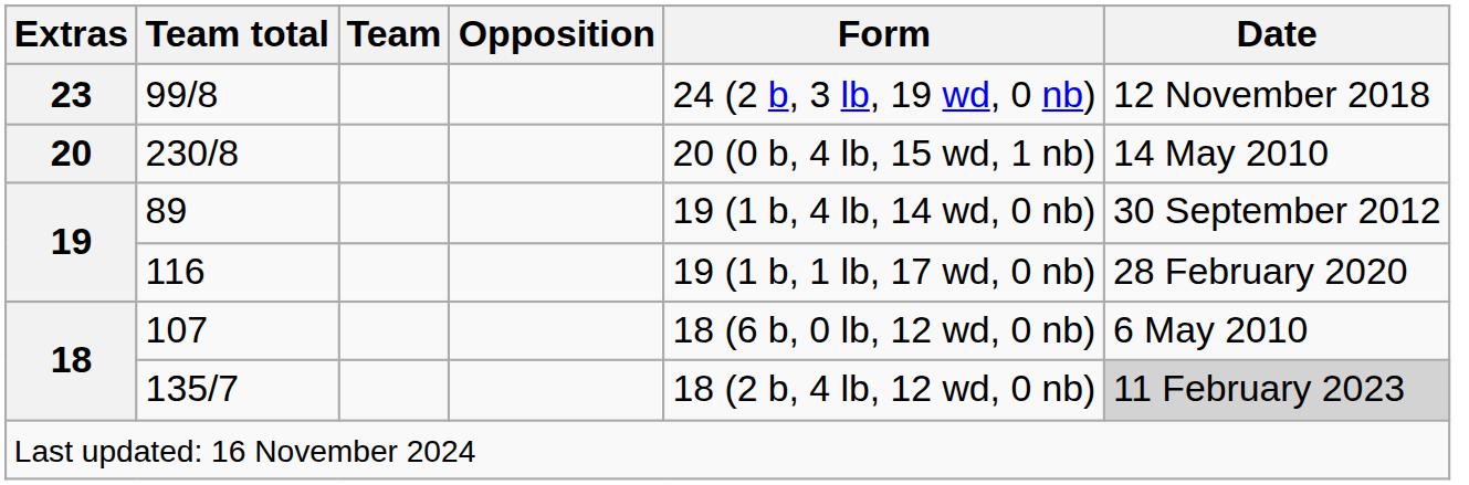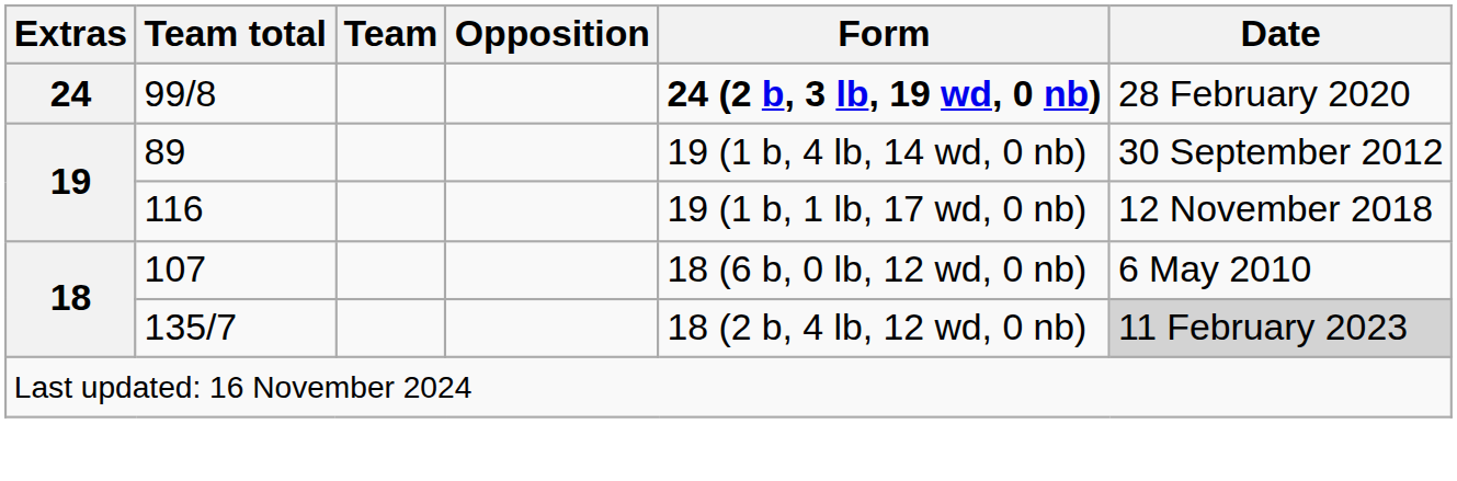 <table class="wikitable">
 <tr>
 <th>Extras</th>
 <th>Team total</th>
 <th>Team</th>
 <th>Opposition</th>
 <th>Form</th>
 <th>Date</th>
 </tr>
 <tr>
-<th>23</th>
+<th>24</th>
 <td>99/8</td>
 <td></td>
 <td></td>
-<td>24 (2 <a href='#'>b</a>, 3 <a href='#'>lb</a>, 19 <a href='#'>wd</a>, 0 <a href='#'>nb</a>)</td>
-<td>12 November 2018</td>
-</tr>
-<tr>
-<th>20</th>
-<td>230/8</td>
-<td></td>
-<td></td>
-<td>20 (0 b, 4 lb, 15 wd, 1 nb)</td>
-<td>14 May 2010</td>
+<td><strong>24 (2 <a href='#'>b</a>, 3 <a href='#'>lb</a>, 19 <a href='#'>wd</a>, 0 <a href='#'>nb</a>)</strong></td>
+<td>28 February 2020</td>
 </tr>
 <tr>
 <th rowspan=2>19</th>
 <td>89</td>
 <td></td>
 <td></td>
 <td>19 (1 b, 4 lb, 14 wd, 0 nb)</td>
 <td>30 September 2012</td>
 </tr>
 <tr>
 <td>116</td>
 <td></td>
 <td></td>
 <td>19 (1 b, 1 lb, 17 wd, 0 nb)</td>
-<td>28 February 2020</td>
+<td>12 November 2018</td>
 </tr>
 <tr>
 <th rowspan=2>18</th>
 <td>107</td>
 <td></td>
 <td></td>
 <td>18 (6 b, 0 lb, 12 wd, 0 nb)</td>
 <td>6 May 2010</td>
 </tr>
 <tr>
 <td>135/7</td>
 <td></td>
 <td></td>
 <td>18 (2 b, 4 lb, 12 wd, 0 nb)</td>
 <td style="background: lightgrey;">11 February 2023</td>
 </tr>
 <tr>
 <td colspan="6"><small>Last updated: 16 November 2024</small></td>
 </tr>
 </table>
